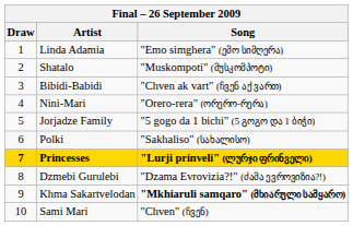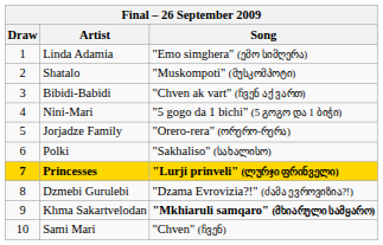 <table class="sortable wikitable" style="margin: 1em auto 1em auto; text-align:center">
 <tr>
 <th colspan="3">Final – 26 September 2009</th>
 </tr>
 <tr bgcolor="#CCCCCC">
 <th>Draw</th>
 <th>Artist</th>
 <th>Song</th>
 </tr>
 <tr>
 <td>1</td>
 <td align="left">Linda Adamia</td>
 <td align="left">"Emo simghera" <small>(ემო სიმღერა)</small></td>
 </tr>
 <tr>
 <td>2</td>
 <td align="left">Shatalo</td>
 <td align="left">"Muskompoti" <small>(მუსკომპოტი)</small></td>
 </tr>
 <tr>
 <td>3</td>
 <td align="left">Bibidi-Babidi</td>
 <td align="left">"Chven ak vart" <small>(ჩვენ აქ ვართ)</small></td>
 </tr>
 <tr>
 <td>4</td>
 <td align="left">Nini-Mari</td>
-<td align="left">"Orero-rera" <small>(ორერო-რერა)</small></td>
+<td align="left">"5 gogo da 1 bichi" <small>(5 გოგო და 1 ბიჭი)</small></td>
 </tr>
 <tr>
 <td>5</td>
 <td align="left">Jorjadze Family</td>
-<td align="left">"5 gogo da 1 bichi" <small>(5 გოგო და 1 ბიჭი)</small></td>
+<td align="left">"Orero-rera" <small>(ორერო-რერა)</small></td>
 </tr>
 <tr>
 <td>6</td>
 <td align="left">Polki</td>
 <td align="left">"Sakhaliso" <small>(სახალისო)</small></td>
 </tr>
 <tr style="font-weight:bold; background:gold;">
 <td>7</td>
 <td align="left"><strong>Princesses</strong></td>
 <td align="left"><strong>"Lurji prinveli" <small>(ლურჯი ფრინველი)</small></strong></td>
 </tr>
 <tr>
 <td>8</td>
 <td align="left">Dzmebi Gurulebi</td>
 <td align="left">"Dzama Evrovizia?!" <small>(ძამა ევროვიზია?!)</small></td>
 </tr>
 <tr>
 <td>9</td>
 <td align="left">Khma Sakartvelodan</td>
 <td align="left"><strong>"Mkhiaruli samqaro" <small>(მხიარული სამყარო)</small></strong></td>
 </tr>
 <tr>
 <td>10</td>
 <td align="left">Sami Mari</td>
 <td align="left">"Chven" <small>(ჩვენ)</small></td>
 </tr>
 </table>
